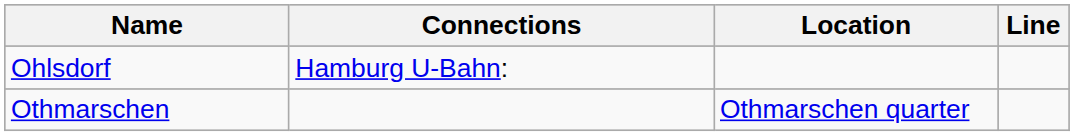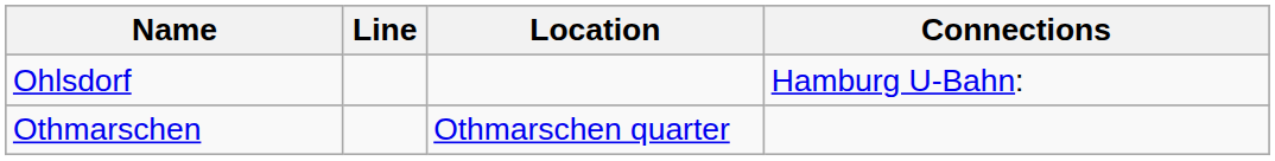 <table class="wikitable">
 <tr>
 <th width="165px">Name</th>
+<th width="35px">Line</th>
+<th width="165px">Location</th>
 <th width="250px">Connections</th>
-<th width="165px">Location</th>
-<th width="35px">Line</th>
 </tr>
 <tr>
 <td><a href='#'>Ohlsdorf</a></td>
-<td><a href='#'>Hamburg U-Bahn</a>: <br></td>
 <td></td>
 <td></td>
+<td><a href='#'>Hamburg U-Bahn</a>: <br></td>
 </tr>
 <tr>
 <td><a href='#'>Othmarschen</a></td>
 <td></td>
 <td><a href='#'>Othmarschen quarter</a></td>
 <td></td>
 </tr>
 </table>
